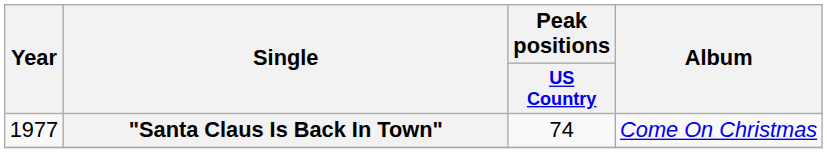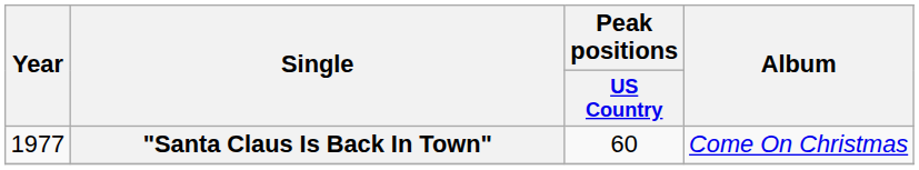 <table class="wikitable plainrowheaders" style="text-align:center;">
 <tr>
 <th rowspan="2">Year</th>
 <th rowspan="2" style="width:20em;">Single</th>
 <th>Peak positions</th>
 <th rowspan="2">Album</th>
 </tr>
 <tr style="font-size:smaller;">
 <th width="65"><a href='#'>US Country</a><br></th>
 </tr>
 <tr>
 <td>1977</td>
 <th scope="row">"Santa Claus Is Back In Town"</th>
-<td>74</td>
+<td>60</td>
 <td align="left"><em><a href='#'>Come On Christmas</a></em></td>
 </tr>
 <tr>
 </tr>
 </table>
